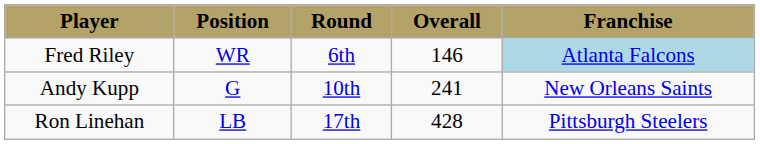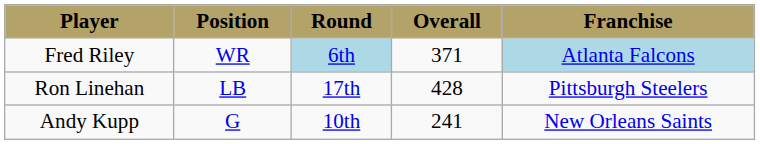 <table class="wikitable" style="text-align:center" width="45%">
 <tr align="center"  style="background:#B3A369;color:black;">
 <td><strong>Player</strong></td>
 <td><strong>Position</strong></td>
 <td><strong>Round</strong></td>
 <td><strong>Overall</strong></td>
 <td><strong>Franchise</strong></td>
 </tr>
 <tr>
 <td>Fred Riley</td>
 <td><a href='#'>WR</a></td>
-<td><a href='#'>6th</a></td>
-<td>146</td>
+<td style="background: lightblue;"><a href='#'>6th</a></td>
+<td>371</td>
 <td style="background: lightblue;"><a href='#'>Atlanta Falcons</a></td>
+</tr>
+<tr>
+<td>Ron Linehan</td>
+<td><a href='#'>LB</a></td>
+<td><a href='#'>17th</a></td>
+<td>428</td>
+<td><a href='#'>Pittsburgh Steelers</a></td>
 </tr>
 <tr>
 <td>Andy Kupp</td>
 <td><a href='#'>G</a></td>
 <td><a href='#'>10th</a></td>
 <td>241</td>
 <td><a href='#'>New Orleans Saints</a></td>
 </tr>
-<tr>
-<td>Ron Linehan</td>
-<td><a href='#'>LB</a></td>
-<td><a href='#'>17th</a></td>
-<td>428</td>
-<td><a href='#'>Pittsburgh Steelers</a></td>
-</tr>
 </table>
